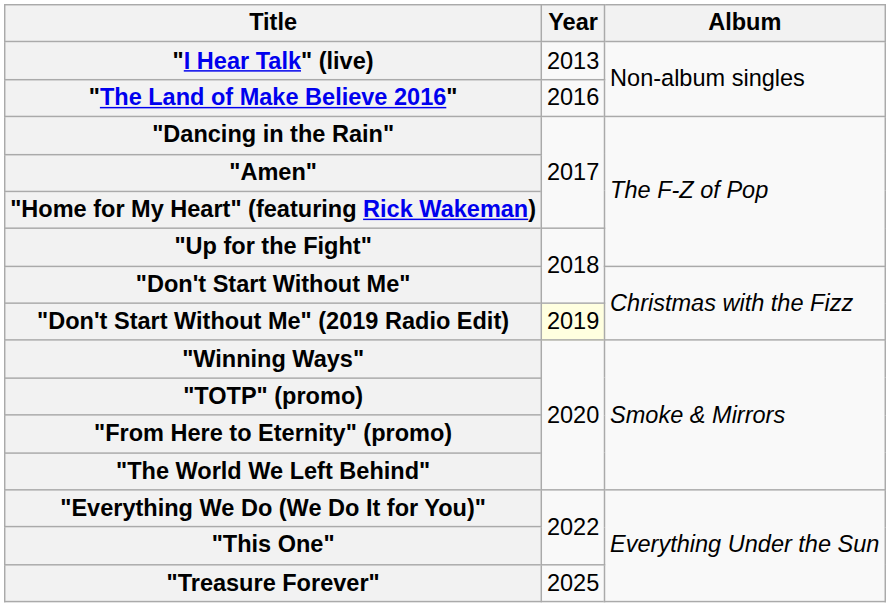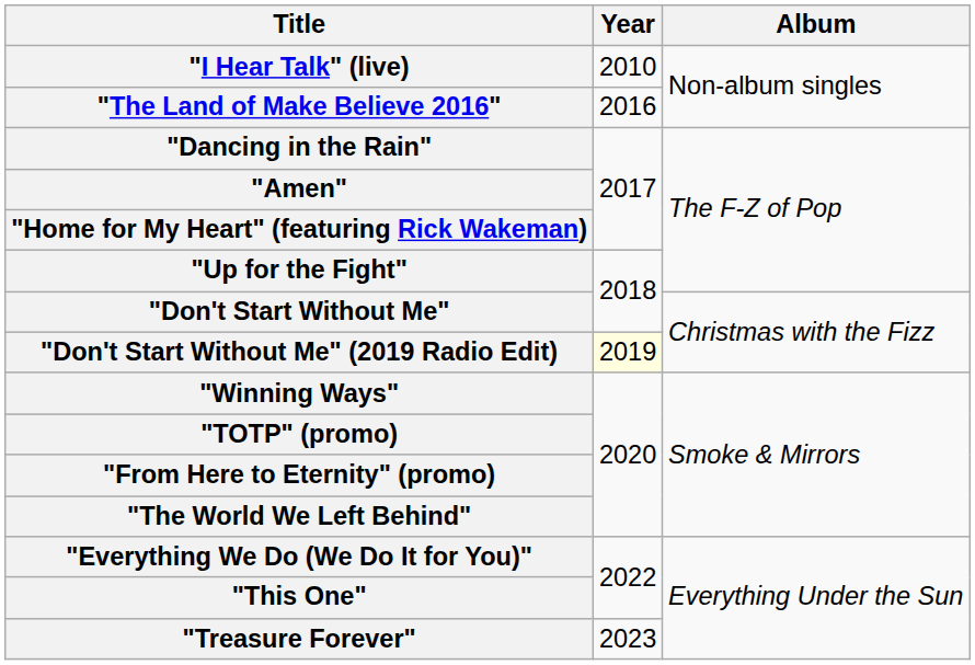 <table class="wikitable plainrowheaders">
 <tr>
 <th scope="col">Title</th>
 <th scope="col">Year</th>
 <th scope="col">Album</th>
 </tr>
 <tr>
 <th scope="row">"<a href='#'>I Hear Talk</a>" (live)</th>
-<td>2013</td>
+<td>2010</td>
 <td rowspan="2">Non-album singles</td>
 </tr>
 <tr>
 <th scope="row">"<a href='#'>The Land of Make Believe 2016</a>"</th>
 <td>2016</td>
 </tr>
 <tr>
 <th scope="row">"Dancing in the Rain"</th>
 <td rowspan="3">2017</td>
 <td rowspan="4"><em>The F-Z of Pop</em></td>
 </tr>
 <tr>
 <th scope="row">"Amen"</th>
 </tr>
 <tr>
 <th scope="row">"Home for My Heart" (featuring <a href='#'>Rick Wakeman</a>)</th>
 </tr>
 <tr>
 <th scope="row">"Up for the Fight"</th>
 <td rowspan="2">2018</td>
 </tr>
 <tr>
 <th scope="row">"Don't Start Without Me"</th>
 <td rowspan="2"><em>Christmas with the Fizz</em></td>
 </tr>
 <tr>
 <th scope="row">"Don't Start Without Me" (2019 Radio Edit)</th>
 <td style="background: lightyellow;">2019</td>
 </tr>
 <tr>
 <th scope="row">"Winning Ways"</th>
 <td rowspan="4">2020</td>
 <td rowspan="4"><em>Smoke & Mirrors</em></td>
 </tr>
 <tr>
 <th scope="row">"TOTP" (promo)</th>
 </tr>
 <tr>
 <th scope="row">"From Here to Eternity" (promo)</th>
 </tr>
 <tr>
 <th scope="row">"The World We Left Behind"</th>
 </tr>
 <tr>
 <th scope="row">"Everything We Do (We Do It for You)"</th>
 <td rowspan="2">2022</td>
 <td rowspan="3"><em>Everything Under the Sun</em></td>
 </tr>
 <tr>
 <th scope="row">"This One"</th>
 </tr>
 <tr>
 <th scope="row">"Treasure Forever"</th>
-<td>2025</td>
+<td>2023</td>
 </tr>
 </table>
